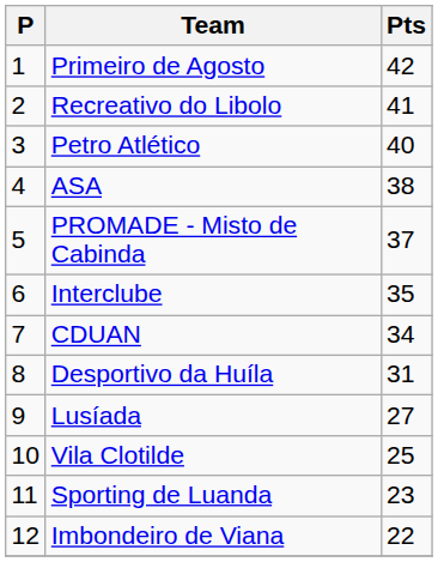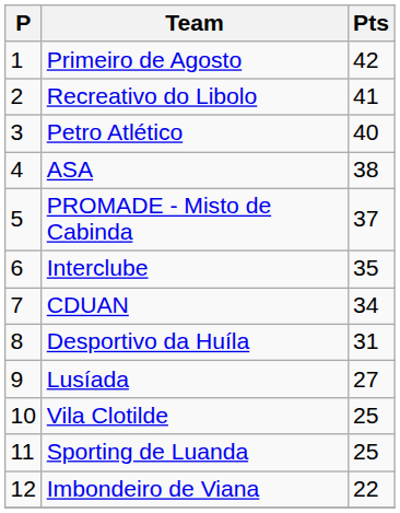 <table class="wikitable">
 <tr>
 <th>P</th>
 <th width=205>Team</th>
 <th>Pts</th>
 </tr>
 <tr>
 <td>1</td>
 <td><a href='#'>Primeiro de Agosto</a></td>
 <td>42</td>
 </tr>
 <tr>
 <td>2</td>
 <td><a href='#'>Recreativo do Libolo</a></td>
 <td>41</td>
 </tr>
 <tr>
 <td>3</td>
 <td><a href='#'>Petro Atlético</a></td>
 <td>40</td>
 </tr>
 <tr>
 <td>4</td>
 <td><a href='#'>ASA</a></td>
 <td>38</td>
 </tr>
 <tr>
 <td>5</td>
 <td><a href='#'>PROMADE - Misto de Cabinda</a></td>
 <td>37</td>
 </tr>
 <tr>
 <td>6</td>
 <td><a href='#'>Interclube</a></td>
 <td>35</td>
 </tr>
 <tr>
 <td>7</td>
 <td><a href='#'>CDUAN</a></td>
 <td>34</td>
 </tr>
 <tr>
 <td>8</td>
 <td><a href='#'>Desportivo da Huíla</a></td>
 <td>31</td>
 </tr>
 <tr>
 <td>9</td>
 <td><a href='#'>Lusíada</a></td>
 <td>27</td>
 </tr>
 <tr>
 <td>10</td>
 <td><a href='#'>Vila Clotilde</a></td>
 <td>25</td>
 </tr>
 <tr>
 <td>11</td>
 <td><a href='#'>Sporting de Luanda</a></td>
-<td>23</td>
+<td>25</td>
 </tr>
 <tr>
 <td>12</td>
 <td><a href='#'>Imbondeiro de Viana</a></td>
 <td>22</td>
 </tr>
 <tr>
 </tr>
 </table>
